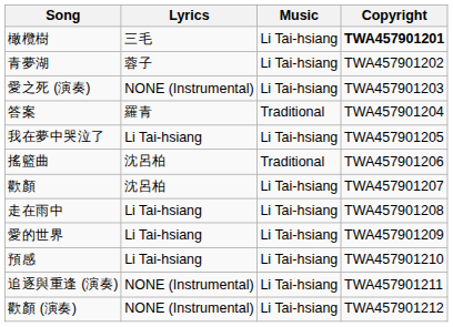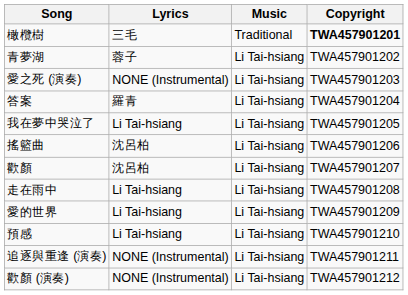 <table class="wikitable">
 <tr>
 <th>Song</th>
 <th>Lyrics</th>
 <th>Music</th>
 <th>Copyright</th>
 </tr>
 <tr>
 <td>橄欖樹</td>
 <td>三毛</td>
-<td>Li Tai-hsiang</td>
+<td>Traditional</td>
 <td><strong>TWA457901201</strong></td>
 </tr>
 <tr>
 <td>青夢湖</td>
 <td>蓉子</td>
 <td>Li Tai-hsiang</td>
 <td>TWA457901202</td>
 </tr>
 <tr>
 <td>愛之死 (演奏)</td>
 <td>NONE (Instrumental)</td>
 <td>Li Tai-hsiang</td>
 <td>TWA457901203</td>
 </tr>
 <tr>
 <td>答案</td>
 <td>羅青</td>
-<td>Traditional</td>
+<td>Li Tai-hsiang</td>
 <td>TWA457901204</td>
 </tr>
 <tr>
 <td>我在夢中哭泣了</td>
 <td>Li Tai-hsiang</td>
 <td>Li Tai-hsiang</td>
 <td>TWA457901205</td>
 </tr>
 <tr>
 <td>搖籃曲</td>
 <td>沈呂柏</td>
-<td>Traditional</td>
+<td>Li Tai-hsiang</td>
 <td>TWA457901206</td>
 </tr>
 <tr>
 <td>歡顏</td>
 <td>沈呂柏</td>
 <td>Li Tai-hsiang</td>
 <td>TWA457901207</td>
 </tr>
 <tr>
 <td>走在雨中</td>
 <td>Li Tai-hsiang</td>
 <td>Li Tai-hsiang</td>
 <td>TWA457901208</td>
 </tr>
 <tr>
 <td>愛的世界</td>
 <td>Li Tai-hsiang</td>
 <td>Li Tai-hsiang</td>
 <td>TWA457901209</td>
 </tr>
 <tr>
 <td>預感</td>
 <td>Li Tai-hsiang</td>
 <td>Li Tai-hsiang</td>
 <td>TWA457901210</td>
 </tr>
 <tr>
 <td>追逐與重逢 (演奏)</td>
 <td>NONE (Instrumental)</td>
 <td>Li Tai-hsiang</td>
 <td>TWA457901211</td>
 </tr>
 <tr>
 <td>歡顏 (演奏)</td>
 <td>NONE (Instrumental)</td>
 <td>Li Tai-hsiang</td>
 <td>TWA457901212</td>
 </tr>
 </table>
